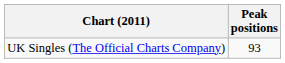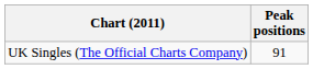 <table class="wikitable sortable">
 <tr>
 <th>Chart (2011)</th>
 <th>Peak<br>positions</th>
 </tr>
 <tr>
 <td>UK Singles (<a href='#'>The Official Charts Company</a>)</td>
-<td style="text-align:center;">93</td>
+<td style="text-align:center;">91</td>
 </tr>
 </table>
